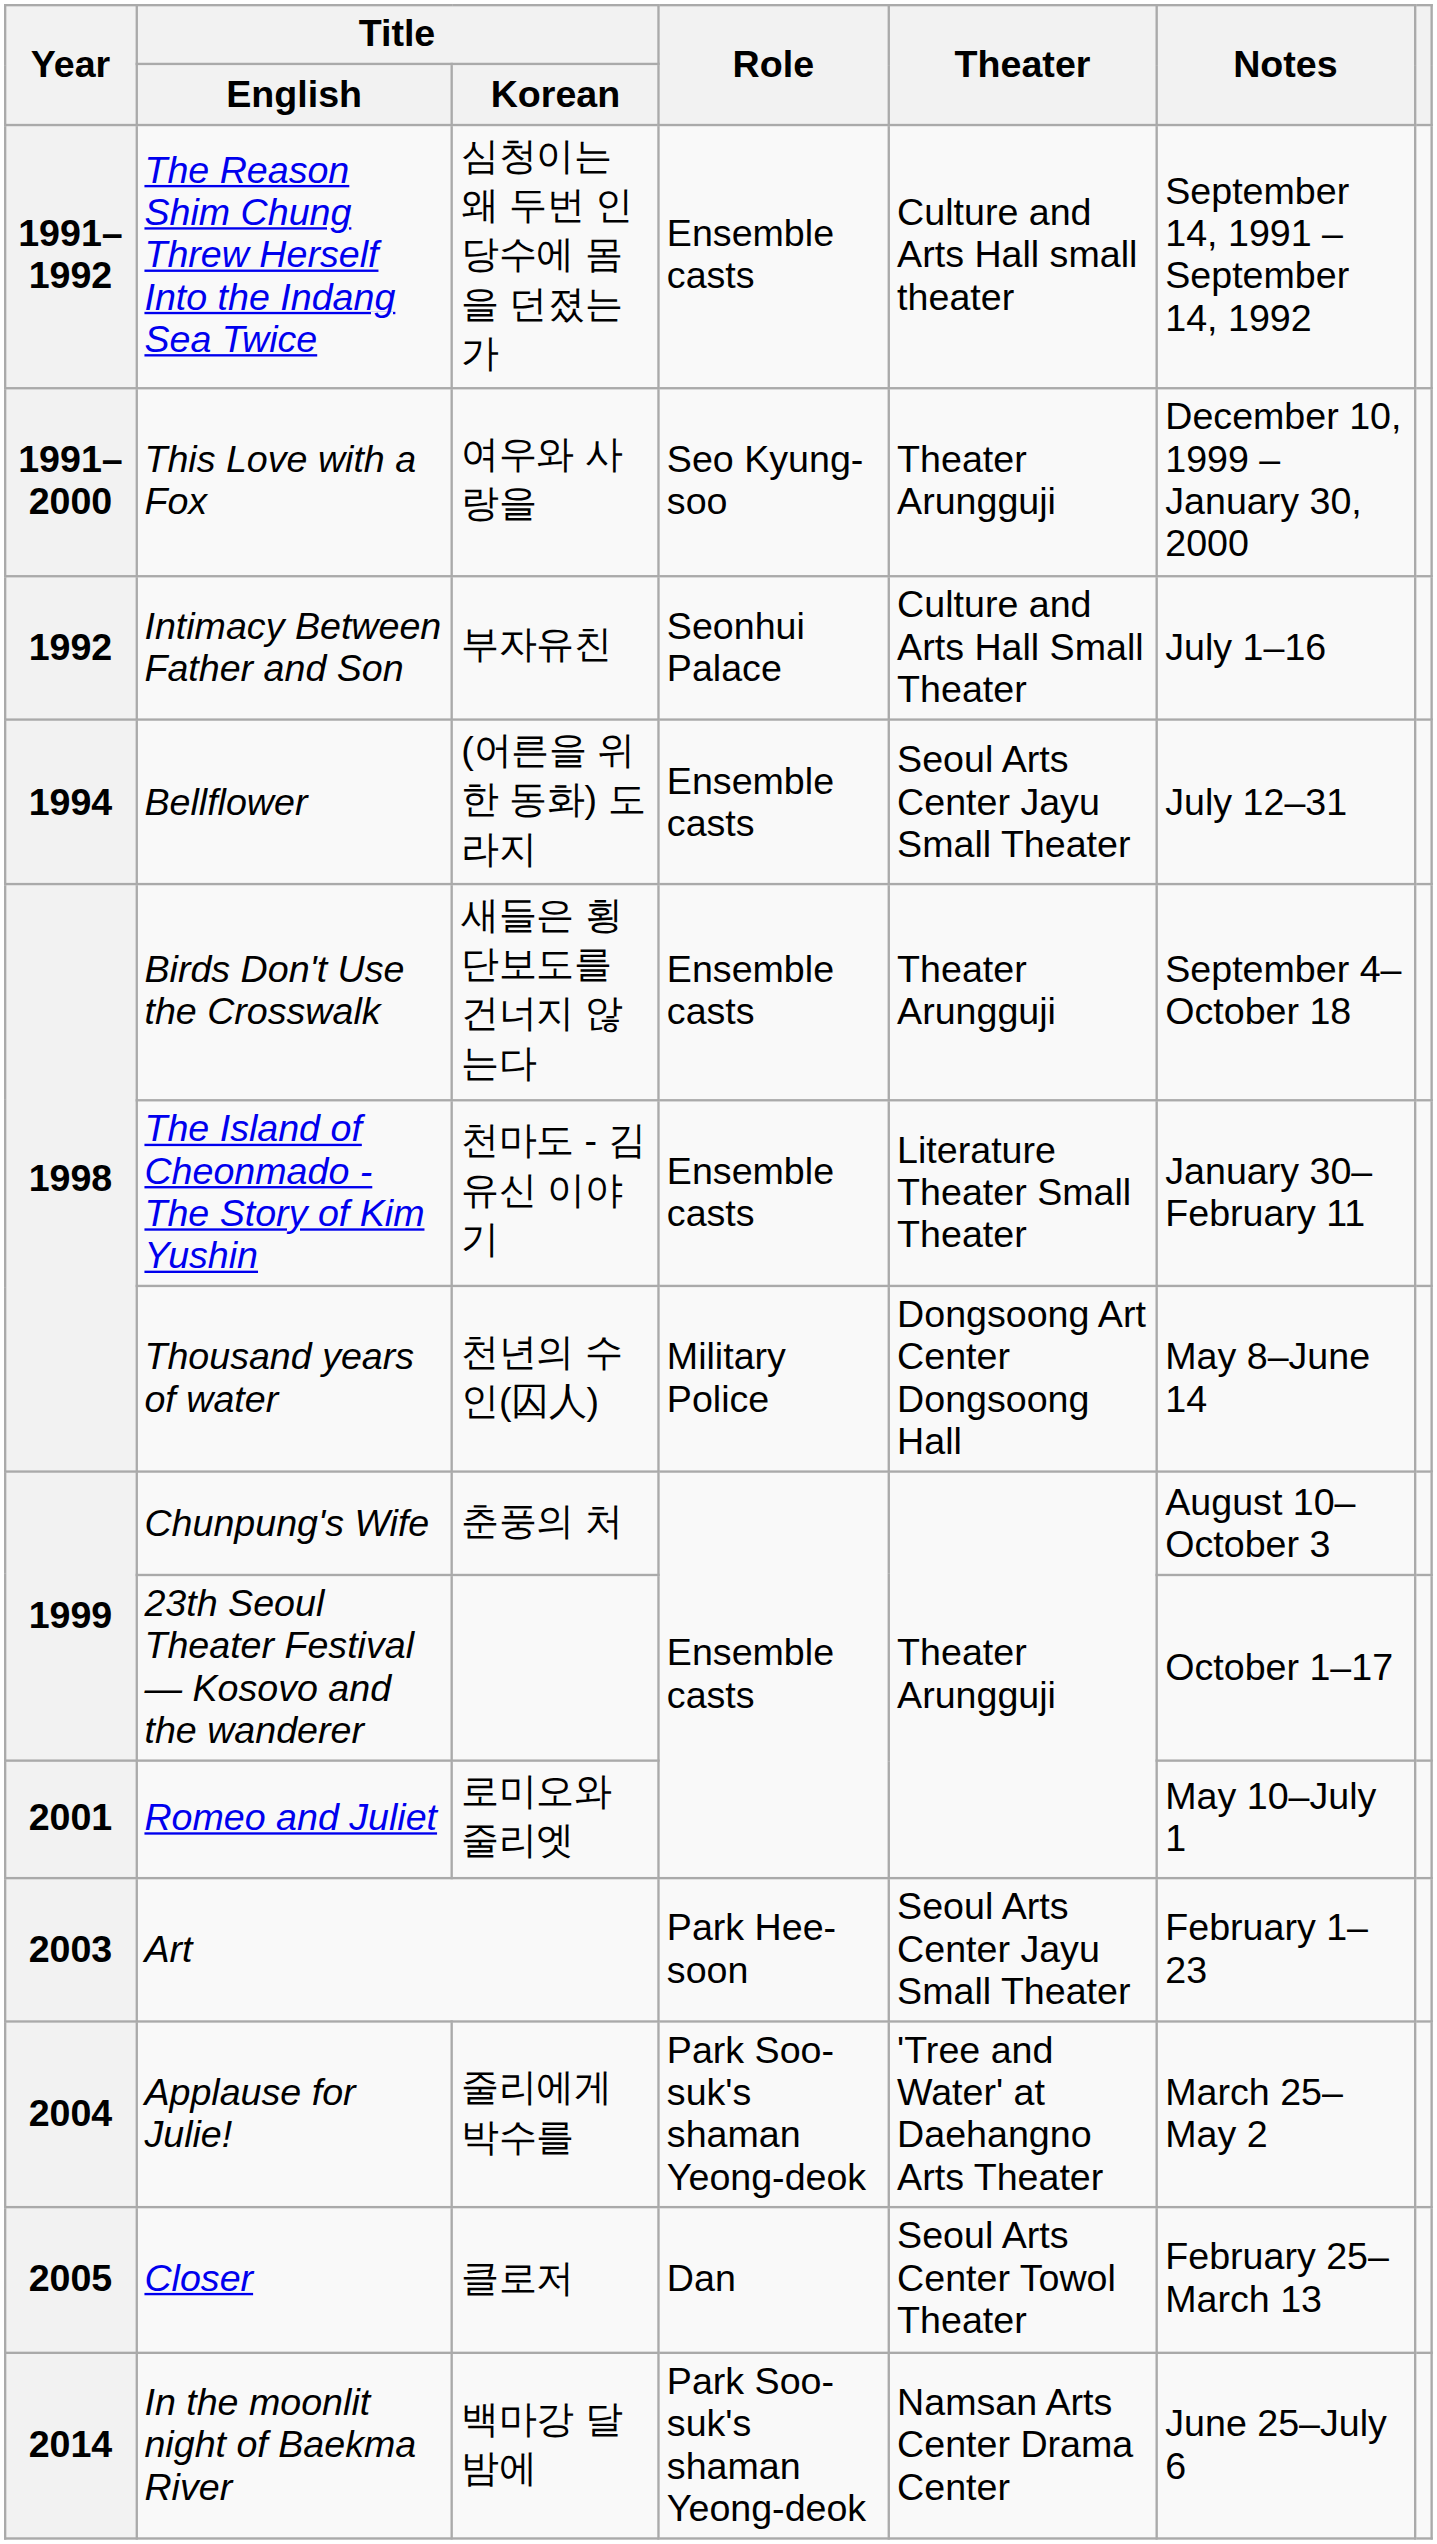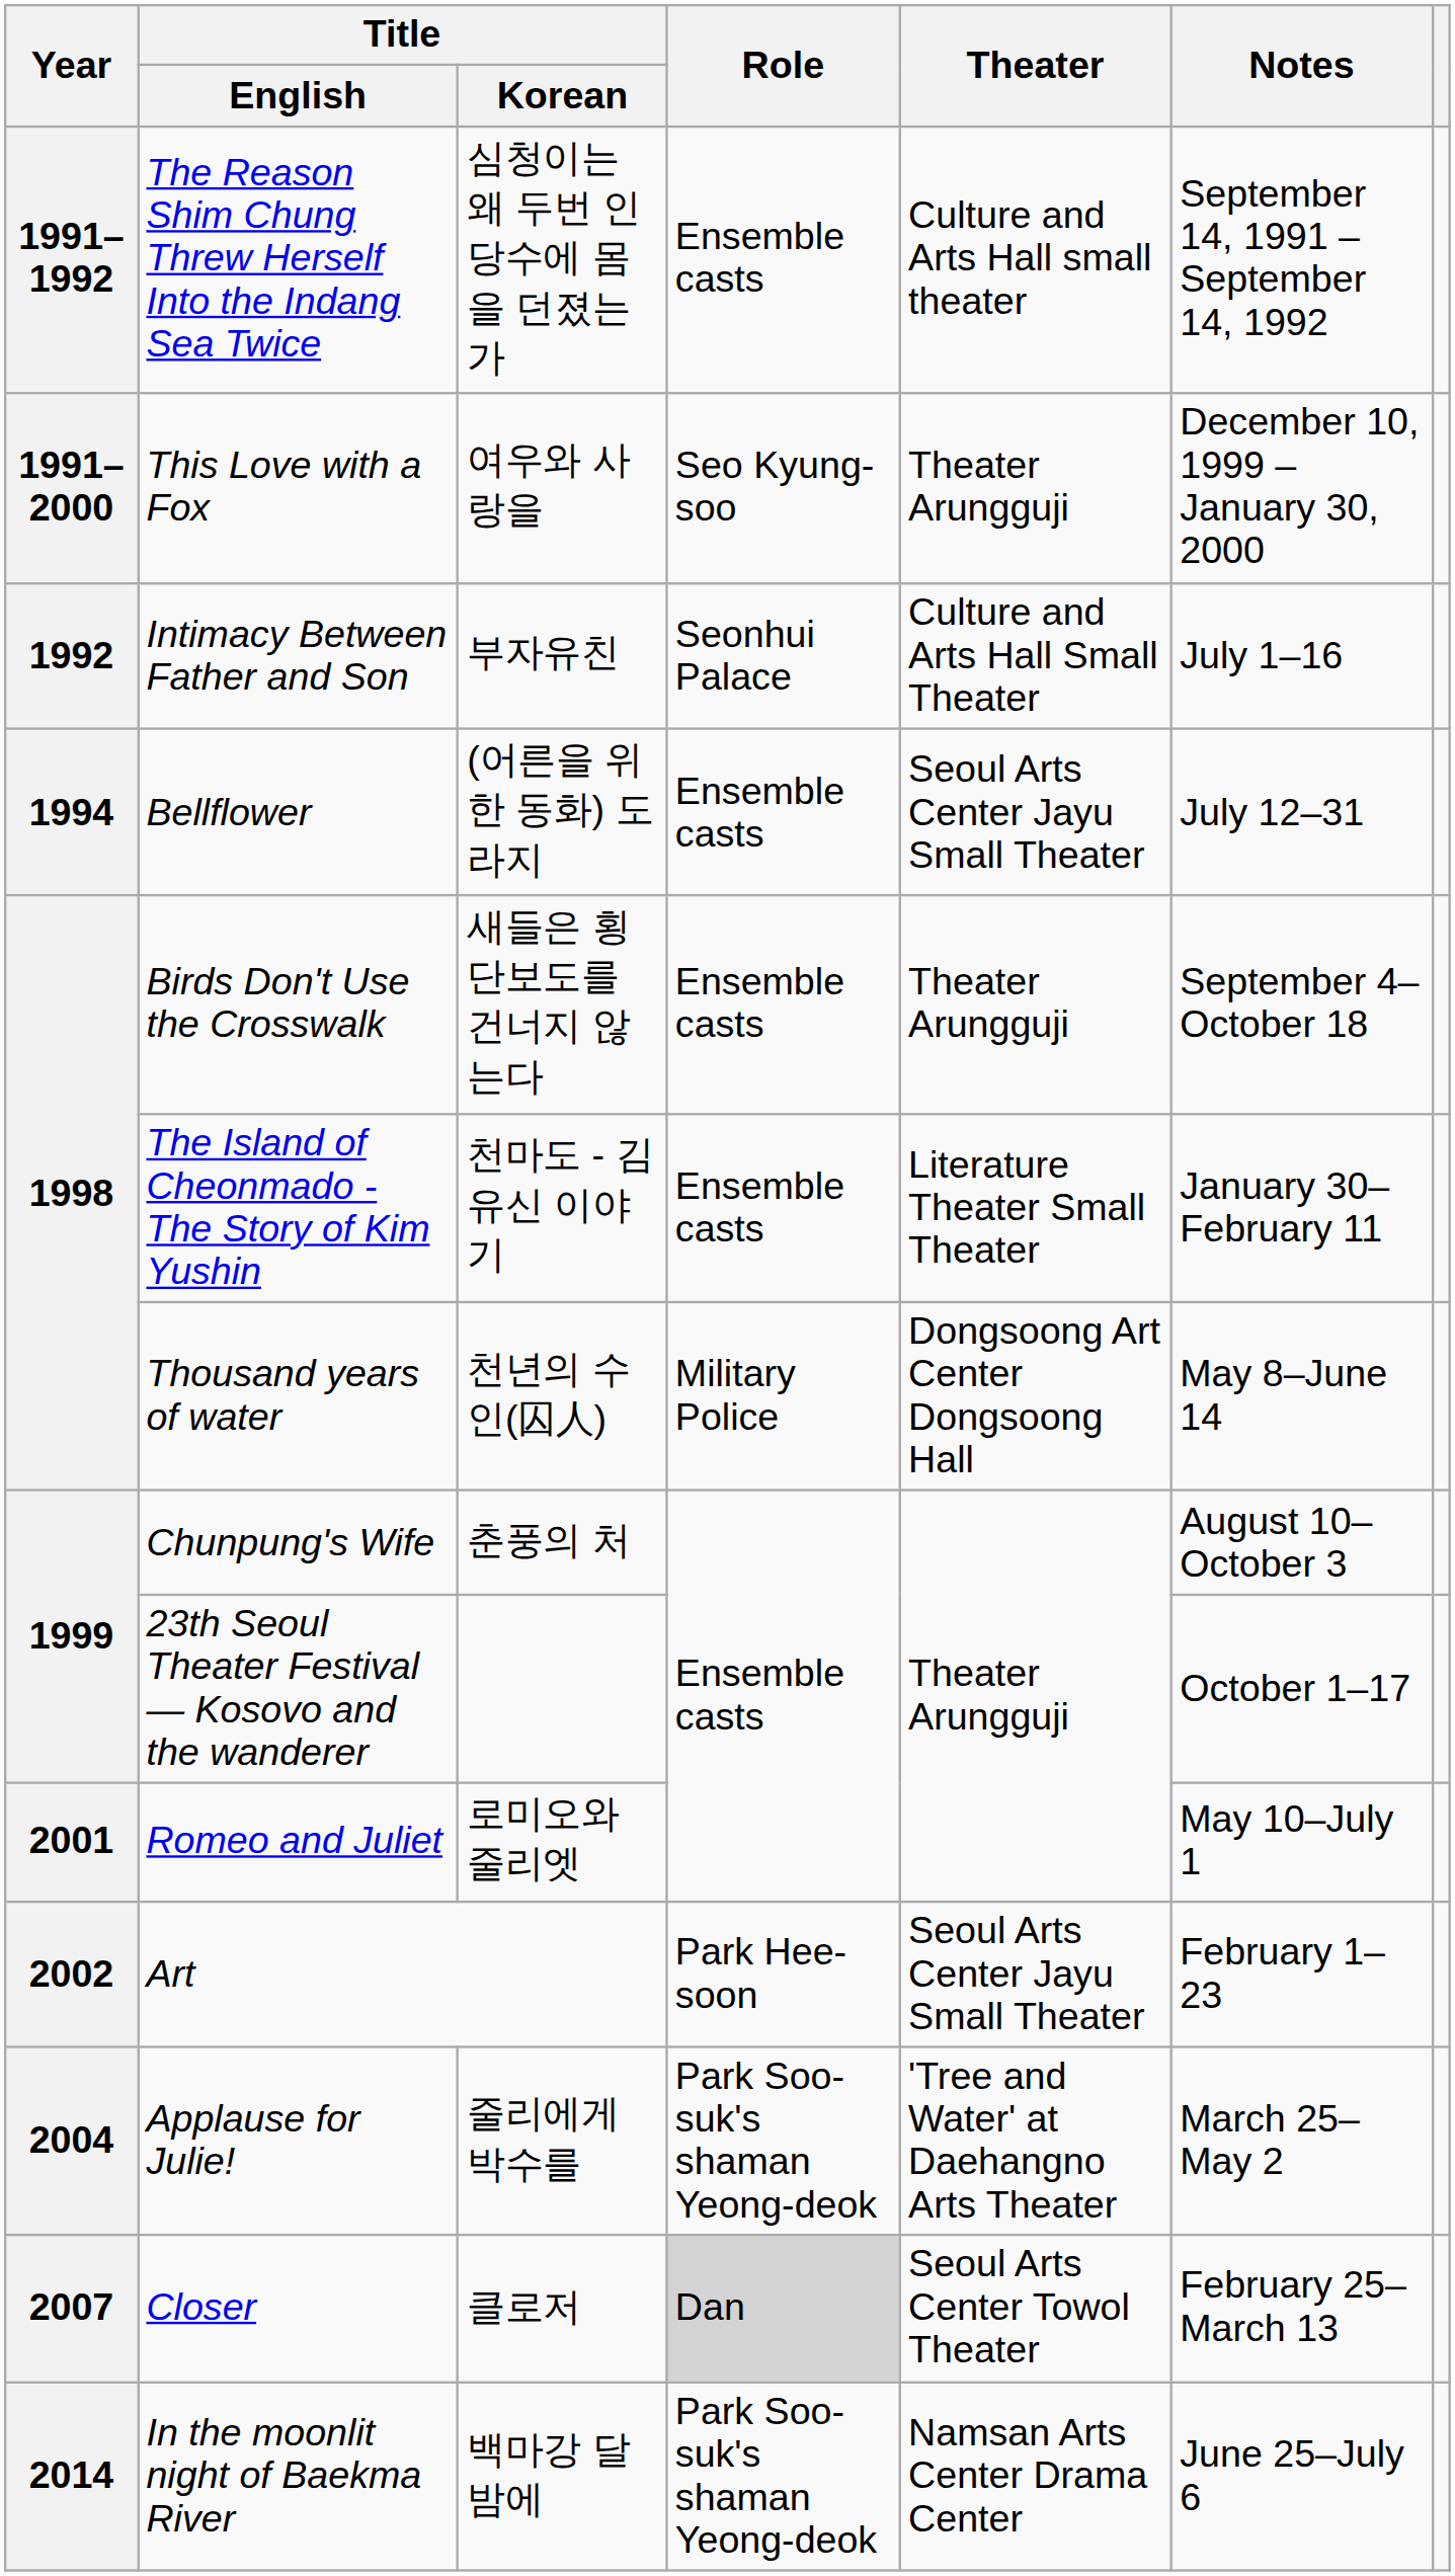 <table class="wikitable sortable plainrowheaders">
 <tr>
 <th rowspan="2" scope="col">Year</th>
 <th colspan="2" scope="col">Title</th>
 <th rowspan="2" scope="col">Role</th>
 <th rowspan="2" scope="col">Theater</th>
 <th rowspan="2" scope="col">Notes</th>
 <th rowspan="2" scope="col"></th>
 </tr>
 <tr>
 <th>English</th>
 <th>Korean</th>
 </tr>
 <tr>
 <th rowspan="1" scope="row">1991–1992</th>
 <td><em><a href='#'>The Reason Shim Chung Threw Herself Into the Indang Sea Twice</a></em></td>
 <td>심청이는 왜 두번 인당수에 몸을 던졌는가</td>
 <td>Ensemble casts</td>
 <td>Culture and Arts Hall small theater</td>
 <td>September 14, 1991 – September 14, 1992</td>
 <td></td>
 </tr>
 <tr>
 <th rowspan="1" scope="row">1991–2000</th>
 <td><em>This Love with a Fox</em></td>
 <td>여우와 사랑을</td>
 <td>Seo Kyung-soo</td>
 <td>Theater Arungguji</td>
 <td>December 10, 1999 – January 30, 2000</td>
 <td></td>
 </tr>
 <tr>
 <th rowspan="1" scope="row">1992</th>
 <td><em>Intimacy Between Father and Son</em></td>
 <td>부자유친</td>
 <td>Seonhui Palace</td>
 <td>Culture and Arts Hall Small Theater</td>
 <td>July 1–16</td>
 <td></td>
 </tr>
 <tr>
 <th rowspan="1" scope="row">1994</th>
 <td><em>Bellflower</em></td>
 <td>(어른을 위한 동화) 도라지</td>
 <td>Ensemble casts</td>
 <td>Seoul Arts Center Jayu Small Theater</td>
 <td>July 12–31</td>
 <td></td>
 </tr>
 <tr>
 <th rowspan="3" scope="row">1998</th>
 <td><em>Birds Don't Use the Crosswalk</em></td>
 <td>새들은 횡단보도를 건너지 않는다</td>
 <td>Ensemble casts</td>
 <td>Theater Arungguji</td>
 <td>September 4–October 18</td>
 <td></td>
 </tr>
 <tr>
 <td><em><a href='#'>The Island of Cheonmado - The Story of Kim Yushin</a></em></td>
 <td>천마도 - 김유신 이야기</td>
 <td>Ensemble casts</td>
 <td>Literature Theater Small Theater</td>
 <td>January 30–February 11</td>
 <td></td>
 </tr>
 <tr>
 <td><em>Thousand years of water</em></td>
 <td>천년의 수인(囚人)</td>
 <td>Military Police</td>
 <td>Dongsoong Art Center Dongsoong Hall</td>
 <td>May 8–June 14</td>
 <td></td>
 </tr>
 <tr>
 <th rowspan="2" scope="row">1999</th>
 <td><em>Chunpung's Wife</em></td>
 <td>춘풍의 처</td>
 <td rowspan="3">Ensemble casts</td>
 <td rowspan="3">Theater Arungguji</td>
 <td>August 10–October 3</td>
 <td></td>
 </tr>
 <tr>
 <td><em>23th Seoul Theater Festival — Kosovo and the wanderer</em></td>
 <td></td>
 <td>October 1–17</td>
 <td></td>
 </tr>
 <tr>
 <th rowspan="1" scope="row">2001</th>
 <td><em><a href='#'>Romeo and Juliet</a></em></td>
 <td>로미오와 줄리엣</td>
 <td>May 10–July 1</td>
 <td></td>
 </tr>
 <tr>
-<th rowspan="1" scope="row">2003</th>
+<th rowspan="1" scope="row">2002</th>
 <td colspan="2"><em>Art</em></td>
 <td>Park Hee-soon</td>
 <td>Seoul Arts Center Jayu Small Theater</td>
 <td>February 1–23</td>
 <td></td>
 </tr>
 <tr>
 <th rowspan="1" scope="row">2004</th>
 <td><em>Applause for Julie!</em></td>
 <td>줄리에게 박수를</td>
 <td>Park Soo-suk's shaman Yeong-deok</td>
 <td>'Tree and Water' at Daehangno Arts Theater</td>
 <td>March 25–May 2</td>
 <td></td>
 </tr>
 <tr>
-<th rowspan="1" scope="row">2005</th>
+<th rowspan="1" scope="row">2007</th>
 <td><em><a href='#'>Closer</a></em></td>
 <td>클로저</td>
-<td>Dan</td>
+<td style="background: lightgrey;">Dan</td>
 <td>Seoul Arts Center Towol Theater</td>
 <td>February 25–March 13</td>
 <td></td>
 </tr>
 <tr>
 <th rowspan="1" scope="row">2014</th>
 <td><em>In the moonlit night of Baekma River</em></td>
 <td>백마강 달밤에</td>
 <td>Park Soo-suk's shaman Yeong-deok</td>
 <td>Namsan Arts Center Drama Center</td>
 <td>June 25–July 6</td>
 <td></td>
 </tr>
 </table>
